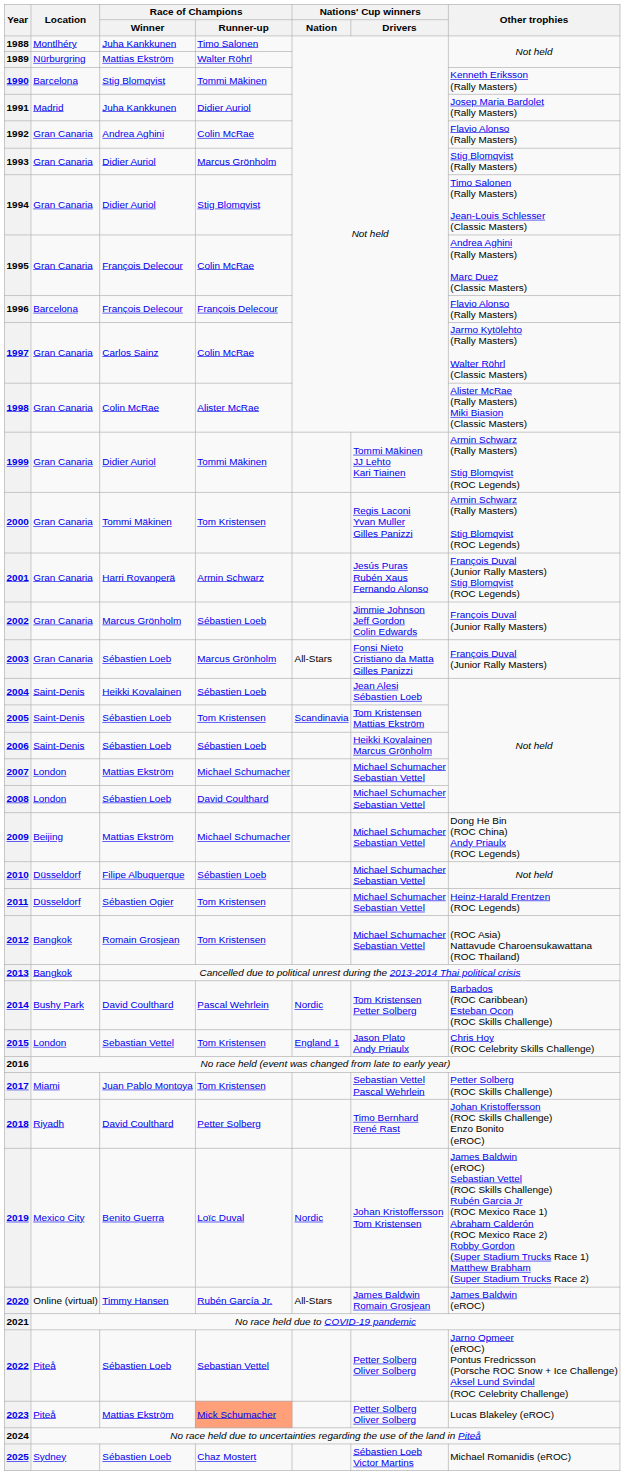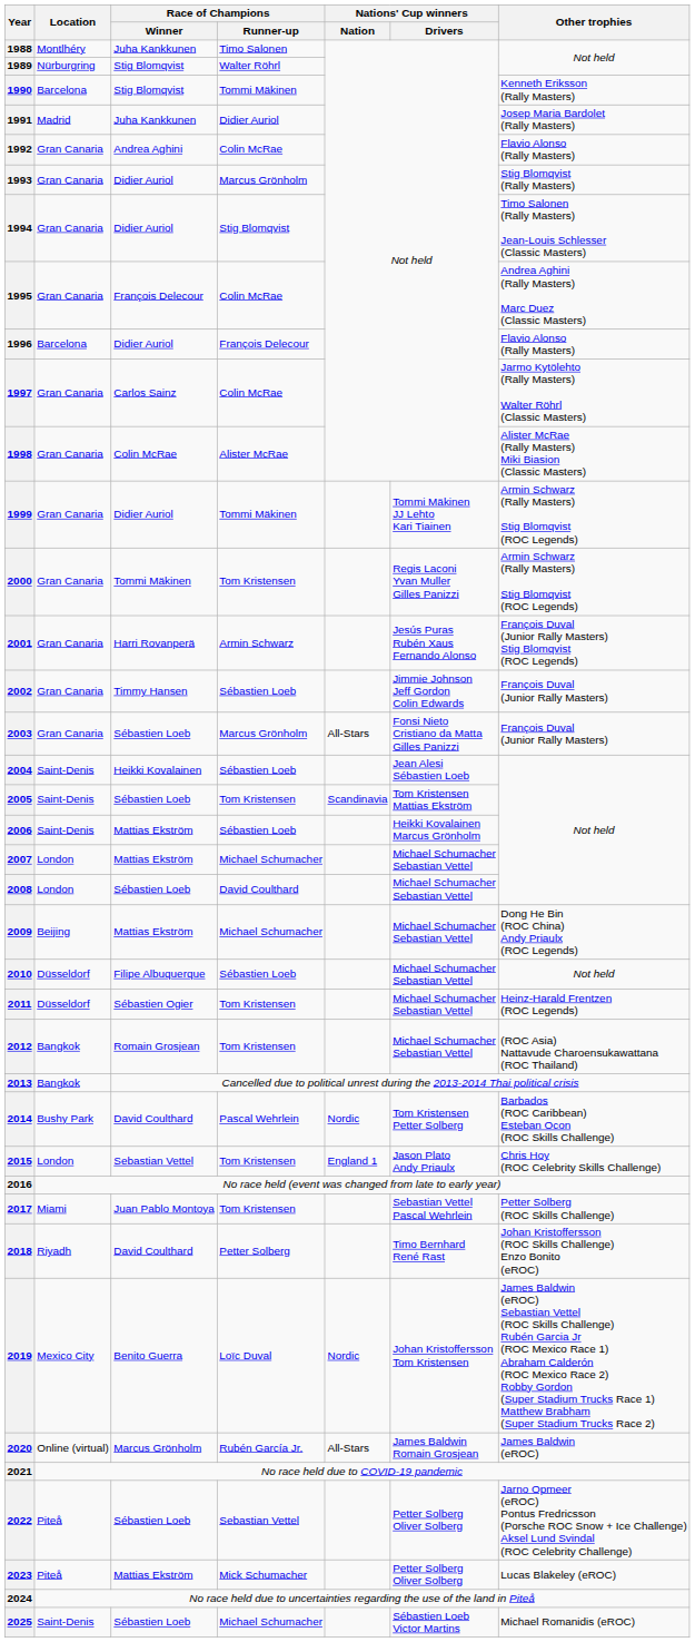 <table class="wikitable">
 <tr>
 <th rowspan=2>Year</th>
 <th rowspan=2>Location</th>
 <th colspan=2>Race of Champions</th>
 <th colspan=2>Nations' Cup winners</th>
 <th rowspan=2>Other trophies</th>
 </tr>
 <tr>
 <th>Winner</th>
 <th>Runner-up</th>
 <th>Nation</th>
 <th>Drivers</th>
 </tr>
 <tr>
 <th>1988</th>
 <td> <a href='#'>Montlhéry</a></td>
 <td> <a href='#'>Juha Kankkunen</a></td>
 <td> <a href='#'>Timo Salonen</a></td>
 <td rowspan=11 colspan=2 align=center><em>Not held</em></td>
 <td rowspan=2 align=center><em>Not held</em></td>
 </tr>
 <tr>
 <th>1989</th>
 <td> <a href='#'>Nürburgring</a></td>
-<td> <a href='#'>Mattias Ekström</a></td>
+<td> <a href='#'>Stig Blomqvist</a></td>
 <td> <a href='#'>Walter Röhrl</a></td>
 </tr>
 <tr>
 <th><a href='#'>1990</a></th>
 <td> <a href='#'>Barcelona</a></td>
 <td> <a href='#'>Stig Blomqvist</a></td>
 <td> <a href='#'>Tommi Mäkinen</a></td>
 <td> <a href='#'>Kenneth Eriksson</a><br>(Rally Masters)</td>
 </tr>
 <tr>
 <th>1991</th>
 <td> <a href='#'>Madrid</a></td>
 <td> <a href='#'>Juha Kankkunen</a></td>
 <td> <a href='#'>Didier Auriol</a></td>
 <td> <a href='#'>Josep Maria Bardolet</a><br>(Rally Masters)</td>
 </tr>
 <tr>
 <th>1992</th>
 <td> <a href='#'>Gran Canaria</a></td>
 <td> <a href='#'>Andrea Aghini</a></td>
 <td> <a href='#'>Colin McRae</a></td>
 <td> <a href='#'>Flavio Alonso</a><br>(Rally Masters)</td>
 </tr>
 <tr>
 <th>1993</th>
 <td> <a href='#'>Gran Canaria</a></td>
 <td> <a href='#'>Didier Auriol</a></td>
 <td> <a href='#'>Marcus Grönholm</a></td>
 <td> <a href='#'>Stig Blomqvist</a><br>(Rally Masters)</td>
 </tr>
 <tr>
 <th>1994</th>
 <td> <a href='#'>Gran Canaria</a></td>
 <td> <a href='#'>Didier Auriol</a></td>
 <td> <a href='#'>Stig Blomqvist</a></td>
 <td> <a href='#'>Timo Salonen</a><br>(Rally Masters)<br><br> <a href='#'>Jean-Louis Schlesser</a><br>(Classic Masters)</td>
 </tr>
 <tr>
 <th>1995</th>
 <td> <a href='#'>Gran Canaria</a></td>
 <td> <a href='#'>François Delecour</a></td>
 <td> <a href='#'>Colin McRae</a></td>
 <td> <a href='#'>Andrea Aghini</a><br>(Rally Masters)<br><br> <a href='#'>Marc Duez</a><br>(Classic Masters)</td>
 </tr>
 <tr>
 <th>1996</th>
 <td> <a href='#'>Barcelona</a></td>
-<td> <a href='#'>François Delecour</a></td>
+<td> <a href='#'>Didier Auriol</a></td>
 <td> <a href='#'>François Delecour</a></td>
 <td> <a href='#'>Flavio Alonso</a><br>(Rally Masters)</td>
 </tr>
 <tr>
 <th><a href='#'>1997</a></th>
 <td> <a href='#'>Gran Canaria</a></td>
 <td> <a href='#'>Carlos Sainz</a></td>
 <td> <a href='#'>Colin McRae</a></td>
 <td> <a href='#'>Jarmo Kytölehto</a><br>(Rally Masters)<br><br> <a href='#'>Walter Röhrl</a><br>(Classic Masters)</td>
 </tr>
 <tr>
 <th><a href='#'>1998</a></th>
 <td> <a href='#'>Gran Canaria</a></td>
 <td> <a href='#'>Colin McRae</a></td>
 <td> <a href='#'>Alister McRae</a></td>
 <td> <a href='#'>Alister McRae</a><br>(Rally Masters)<br> <a href='#'>Miki Biasion</a><br>(Classic Masters)</td>
 </tr>
 <tr>
 <th><a href='#'>1999</a></th>
 <td> <a href='#'>Gran Canaria</a></td>
 <td> <a href='#'>Didier Auriol</a></td>
 <td> <a href='#'>Tommi Mäkinen</a></td>
 <td></td>
 <td><a href='#'>Tommi Mäkinen</a><br><a href='#'>JJ Lehto</a><br><a href='#'>Kari Tiainen</a></td>
 <td> <a href='#'>Armin Schwarz</a><br>(Rally Masters)<br><br> <a href='#'>Stig Blomqvist</a> <br>(ROC Legends)</td>
 </tr>
 <tr>
 <th><a href='#'>2000</a></th>
 <td> <a href='#'>Gran Canaria</a></td>
 <td> <a href='#'>Tommi Mäkinen</a></td>
 <td> <a href='#'>Tom Kristensen</a></td>
 <td></td>
 <td><a href='#'>Regis Laconi</a><br><a href='#'>Yvan Muller</a><br><a href='#'>Gilles Panizzi</a></td>
 <td> <a href='#'>Armin Schwarz</a><br>(Rally Masters)<br><br> <a href='#'>Stig Blomqvist</a><br>(ROC Legends)</td>
 </tr>
 <tr>
 <th><a href='#'>2001</a></th>
 <td> <a href='#'>Gran Canaria</a></td>
 <td> <a href='#'>Harri Rovanperä</a></td>
 <td> <a href='#'>Armin Schwarz</a></td>
 <td></td>
 <td><a href='#'>Jesús Puras</a><br><a href='#'>Rubén Xaus</a><br><a href='#'>Fernando Alonso</a></td>
 <td> <a href='#'>François Duval</a> <br>(Junior Rally Masters)<br>  <a href='#'>Stig Blomqvist</a> <br>(ROC Legends)</td>
 </tr>
 <tr>
 <th><a href='#'>2002</a></th>
 <td> <a href='#'>Gran Canaria</a></td>
-<td> <a href='#'>Marcus Grönholm</a></td>
+<td> <a href='#'>Timmy Hansen</a></td>
 <td> <a href='#'>Sébastien Loeb</a></td>
 <td></td>
 <td><a href='#'>Jimmie Johnson</a><br><a href='#'>Jeff Gordon</a><br><a href='#'>Colin Edwards</a></td>
 <td> <a href='#'>François Duval</a> <br>(Junior Rally Masters)</td>
 </tr>
 <tr>
 <th><a href='#'>2003</a></th>
 <td> <a href='#'>Gran Canaria</a></td>
 <td> <a href='#'>Sébastien Loeb</a></td>
 <td> <a href='#'>Marcus Grönholm</a></td>
 <td> All-Stars</td>
 <td><a href='#'>Fonsi Nieto</a><br><a href='#'>Cristiano da Matta</a><br><a href='#'>Gilles Panizzi</a></td>
 <td> <a href='#'>François Duval</a> <br>(Junior Rally Masters)</td>
 </tr>
 <tr>
 <th><a href='#'>2004</a></th>
 <td> <a href='#'>Saint-Denis</a></td>
 <td> <a href='#'>Heikki Kovalainen</a></td>
 <td> <a href='#'>Sébastien Loeb</a></td>
 <td></td>
 <td><a href='#'>Jean Alesi</a><br><a href='#'>Sébastien Loeb</a></td>
 <td rowspan=5 align=center><em>Not held</em></td>
 </tr>
 <tr>
 <th><a href='#'>2005</a></th>
 <td> <a href='#'>Saint-Denis</a></td>
 <td> <a href='#'>Sébastien Loeb</a></td>
 <td> <a href='#'>Tom Kristensen</a></td>
 <td> <a href='#'>Scandinavia</a></td>
 <td><a href='#'>Tom Kristensen</a><br><a href='#'>Mattias Ekström</a></td>
 </tr>
 <tr>
 <th><a href='#'>2006</a></th>
 <td> <a href='#'>Saint-Denis</a></td>
-<td> <a href='#'>Sébastien Loeb</a></td>
+<td> <a href='#'>Mattias Ekström</a></td>
 <td> <a href='#'>Sébastien Loeb</a></td>
 <td></td>
 <td><a href='#'>Heikki Kovalainen</a><br><a href='#'>Marcus Grönholm</a></td>
 </tr>
 <tr>
 <th><a href='#'>2007</a></th>
 <td> <a href='#'>London</a></td>
 <td> <a href='#'>Mattias Ekström</a></td>
 <td> <a href='#'>Michael Schumacher</a></td>
 <td></td>
 <td><a href='#'>Michael Schumacher</a><br><a href='#'>Sebastian Vettel</a></td>
 </tr>
 <tr>
 <th><a href='#'>2008</a></th>
 <td> <a href='#'>London</a></td>
 <td> <a href='#'>Sébastien Loeb</a></td>
 <td> <a href='#'>David Coulthard</a></td>
 <td></td>
 <td><a href='#'>Michael Schumacher</a><br><a href='#'>Sebastian Vettel</a></td>
 </tr>
 <tr>
 <th><a href='#'>2009</a></th>
 <td> <a href='#'>Beijing</a></td>
 <td> <a href='#'>Mattias Ekström</a></td>
 <td> <a href='#'>Michael Schumacher</a></td>
 <td></td>
 <td><a href='#'>Michael Schumacher</a><br><a href='#'>Sebastian Vettel</a></td>
 <td> Dong He Bin <br>(ROC China)<br> <a href='#'>Andy Priaulx</a><br> (ROC Legends)</td>
 </tr>
 <tr>
 <th><a href='#'>2010</a></th>
 <td> <a href='#'>Düsseldorf</a></td>
 <td> <a href='#'>Filipe Albuquerque</a></td>
 <td> <a href='#'>Sébastien Loeb</a></td>
 <td></td>
 <td><a href='#'>Michael Schumacher</a><br><a href='#'>Sebastian Vettel</a></td>
 <td align=center><em>Not held</em></td>
 </tr>
 <tr>
 <th><a href='#'>2011</a></th>
 <td> <a href='#'>Düsseldorf</a></td>
 <td> <a href='#'>Sébastien Ogier</a></td>
 <td> <a href='#'>Tom Kristensen</a></td>
 <td></td>
 <td><a href='#'>Michael Schumacher</a><br><a href='#'>Sebastian Vettel</a></td>
 <td> <a href='#'>Heinz-Harald Frentzen</a><br> (ROC Legends)</td>
 </tr>
 <tr>
 <th><a href='#'>2012</a></th>
 <td> <a href='#'>Bangkok</a></td>
 <td> <a href='#'>Romain Grosjean</a></td>
 <td> <a href='#'>Tom Kristensen</a></td>
 <td></td>
 <td><a href='#'>Michael Schumacher</a><br><a href='#'>Sebastian Vettel</a></td>
 <td><br>(ROC Asia)<br> Nattavude Charoensukawattana<br>(ROC Thailand)</td>
 </tr>
 <tr>
 <th><a href='#'>2013</a></th>
 <td> <a href='#'>Bangkok</a></td>
 <td colspan=5 align=center><em>Cancelled due to political unrest during the <a href='#'>2013-2014 Thai political crisis</a></em></td>
 </tr>
 <tr>
 <th><a href='#'>2014</a></th>
 <td> <a href='#'>Bushy Park</a></td>
 <td> <a href='#'>David Coulthard</a></td>
 <td> <a href='#'>Pascal Wehrlein</a></td>
 <td> <a href='#'>Nordic</a></td>
 <td><a href='#'>Tom Kristensen</a><br><a href='#'>Petter Solberg</a></td>
 <td> <a href='#'>Barbados</a><br>(ROC Caribbean)<br> <a href='#'>Esteban Ocon</a><br>(ROC Skills Challenge)</td>
 </tr>
 <tr>
 <th><a href='#'>2015</a></th>
 <td> <a href='#'>London</a></td>
 <td> <a href='#'>Sebastian Vettel</a></td>
 <td> <a href='#'>Tom Kristensen</a></td>
 <td> <a href='#'>England 1</a></td>
 <td><a href='#'>Jason Plato</a><br><a href='#'>Andy Priaulx</a></td>
 <td> <a href='#'>Chris Hoy</a><br>(ROC Celebrity Skills Challenge)</td>
 </tr>
 <tr>
 <th>2016</th>
 <td colspan=6 align=center><em>No race held (event was changed from late to early year)</em></td>
 </tr>
 <tr>
 <th><a href='#'>2017</a></th>
 <td> <a href='#'>Miami</a></td>
 <td> <a href='#'>Juan Pablo Montoya</a></td>
 <td> <a href='#'>Tom Kristensen</a></td>
 <td></td>
 <td><a href='#'>Sebastian Vettel</a><br><a href='#'>Pascal Wehrlein</a></td>
 <td> <a href='#'>Petter Solberg</a><br>(ROC Skills Challenge)</td>
 </tr>
 <tr>
 <th><a href='#'>2018</a></th>
 <td> <a href='#'>Riyadh</a></td>
 <td> <a href='#'>David Coulthard</a></td>
 <td> <a href='#'>Petter Solberg</a></td>
 <td></td>
 <td><a href='#'>Timo Bernhard</a><br><a href='#'>René Rast</a></td>
 <td> <a href='#'>Johan Kristoffersson</a><br>(ROC Skills Challenge)<br> Enzo Bonito<br>(eROC)</td>
 </tr>
 <tr>
 <th><a href='#'>2019</a></th>
 <td> <a href='#'>Mexico City</a></td>
 <td> <a href='#'>Benito Guerra</a></td>
 <td> <a href='#'>Loïc Duval</a></td>
 <td> <a href='#'>Nordic</a></td>
 <td><a href='#'>Johan Kristoffersson</a><br><a href='#'>Tom Kristensen</a></td>
 <td> <a href='#'>James Baldwin</a><br>(eROC)<br> <a href='#'>Sebastian Vettel</a><br>(ROC Skills Challenge)<br> <a href='#'>Rubén Garcia Jr</a><br>(ROC Mexico Race 1)<br> <a href='#'>Abraham Calderón</a><br>(ROC Mexico Race 2)<br> <a href='#'>Robby Gordon</a><br>(<a href='#'>Super Stadium Trucks</a> Race 1)<br> <a href='#'>Matthew Brabham</a><br>(<a href='#'>Super Stadium Trucks</a> Race 2)</td>
 </tr>
 <tr>
 <th><a href='#'>2020</a></th>
 <td>Online (virtual)</td>
-<td> <a href='#'>Timmy Hansen</a></td>
+<td> <a href='#'>Marcus Grönholm</a></td>
 <td> <a href='#'>Rubén García Jr.</a></td>
 <td> All-Stars</td>
 <td><a href='#'>James Baldwin</a><br><a href='#'>Romain Grosjean</a></td>
 <td> <a href='#'>James Baldwin</a><br>(eROC)</td>
 </tr>
 <tr>
 <th>2021</th>
 <td colspan=6 align=center><em>No race held due to <a href='#'>COVID-19 pandemic</a></em></td>
 </tr>
 <tr>
 <th><a href='#'>2022</a></th>
 <td> <a href='#'>Piteå</a></td>
 <td> <a href='#'>Sébastien Loeb</a></td>
 <td> <a href='#'>Sebastian Vettel</a></td>
 <td></td>
 <td><a href='#'>Petter Solberg</a><br><a href='#'>Oliver Solberg</a></td>
 <td> <a href='#'>Jarno Opmeer</a><br>(eROC)<br> Pontus Fredricsson<br>(Porsche ROC Snow + Ice Challenge)<br> <a href='#'>Aksel Lund Svindal</a><br>(ROC Celebrity Challenge)</td>
 </tr>
 <tr>
 <th><a href='#'>2023</a></th>
 <td> <a href='#'>Piteå</a></td>
 <td> <a href='#'>Mattias Ekström</a></td>
-<td style="background: lightsalmon;"> <a href='#'>Mick Schumacher</a></td>
+<td> <a href='#'>Mick Schumacher</a></td>
 <td></td>
 <td><a href='#'>Petter Solberg</a><br><a href='#'>Oliver Solberg</a></td>
 <td> Lucas Blakeley (eROC)</td>
 </tr>
 <tr>
 <th>2024</th>
 <td colspan=6 align=center><em>No race held due to uncertainties regarding the use of the land in <a href='#'>Piteå</a></em></td>
 </tr>
 <tr>
 <th><a href='#'>2025</a></th>
-<td> <a href='#'>Sydney</a></td>
+<td> <a href='#'>Saint-Denis</a></td>
 <td> <a href='#'>Sébastien Loeb</a></td>
-<td> <a href='#'>Chaz Mostert</a></td>
+<td> <a href='#'>Michael Schumacher</a></td>
 <td></td>
 <td><a href='#'>Sébastien Loeb</a><br><a href='#'>Victor Martins</a></td>
 <td> Michael Romanidis (eROC)</td>
 </tr>
 </table>
